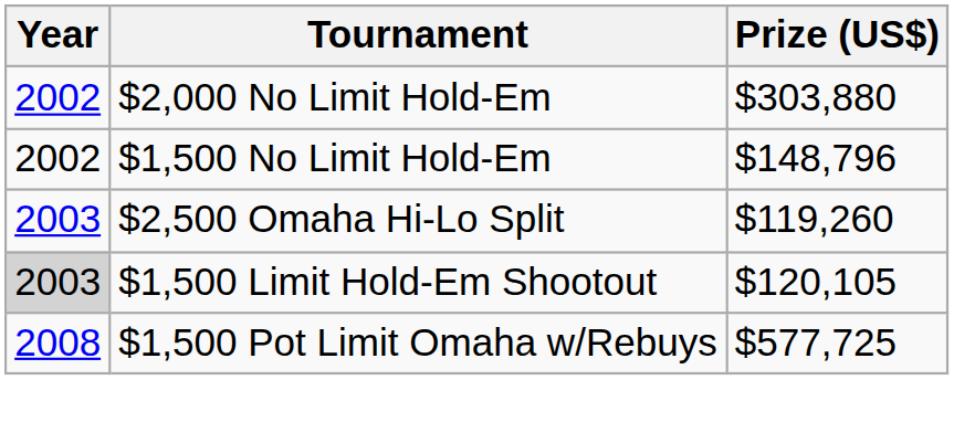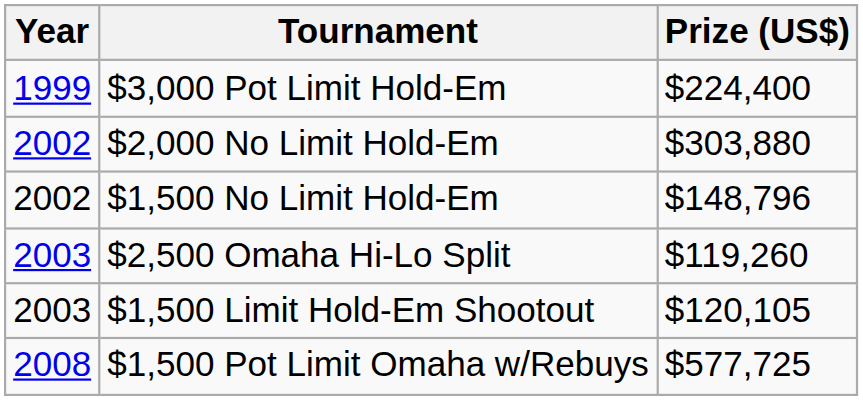 <table class="wikitable">
 <tr>
 <th>Year</th>
 <th>Tournament</th>
 <th>Prize (US$)</th>
+</tr>
+<tr>
+<td><a href='#'>1999</a></td>
+<td>$3,000 Pot Limit Hold-Em</td>
+<td>$224,400</td>
 </tr>
 <tr>
 <td><a href='#'>2002</a></td>
 <td>$2,000 No Limit Hold-Em</td>
 <td>$303,880</td>
 </tr>
 <tr>
 <td>2002</td>
 <td>$1,500 No Limit Hold-Em</td>
 <td>$148,796</td>
 </tr>
 <tr>
 <td><a href='#'>2003</a></td>
 <td>$2,500 Omaha Hi-Lo Split</td>
 <td>$119,260</td>
 </tr>
 <tr>
-<td style="background: lightgrey;">2003</td>
+<td>2003</td>
 <td>$1,500 Limit Hold-Em Shootout</td>
 <td>$120,105</td>
 </tr>
 <tr>
 <td><a href='#'>2008</a></td>
 <td>$1,500 Pot Limit Omaha w/Rebuys</td>
 <td>$577,725</td>
 </tr>
 </table>
